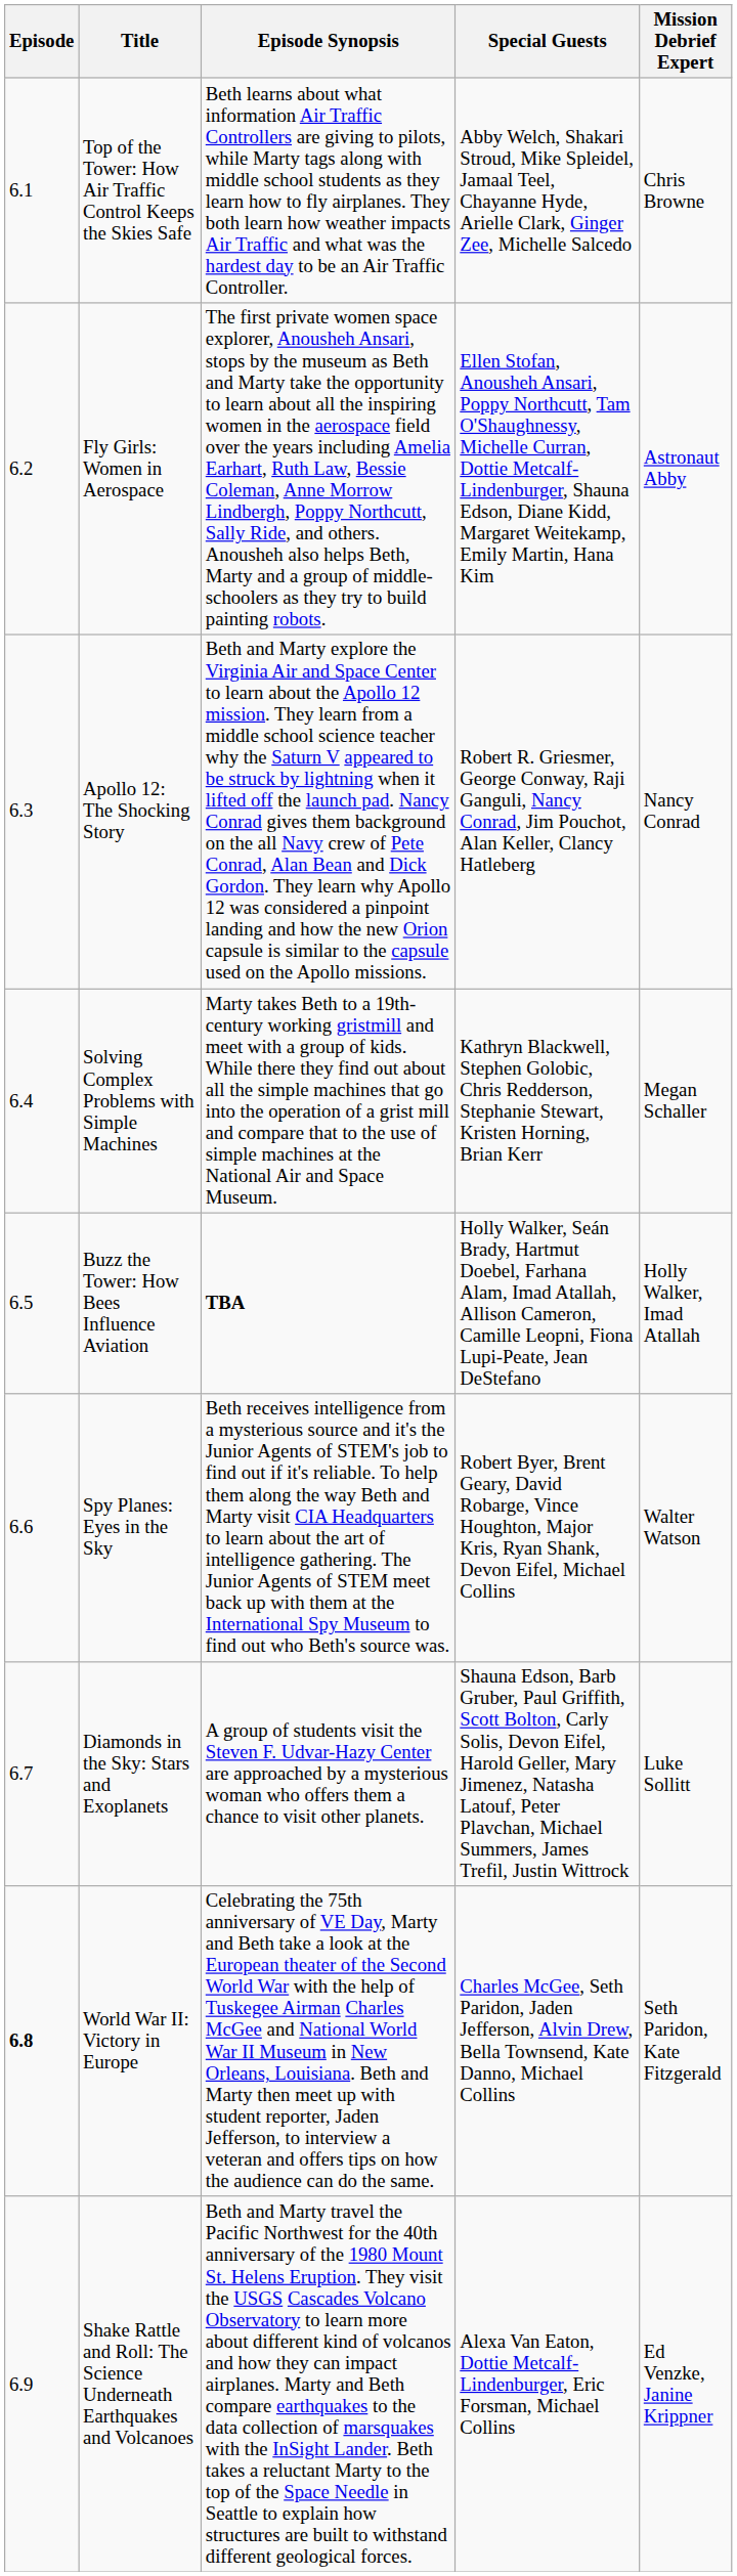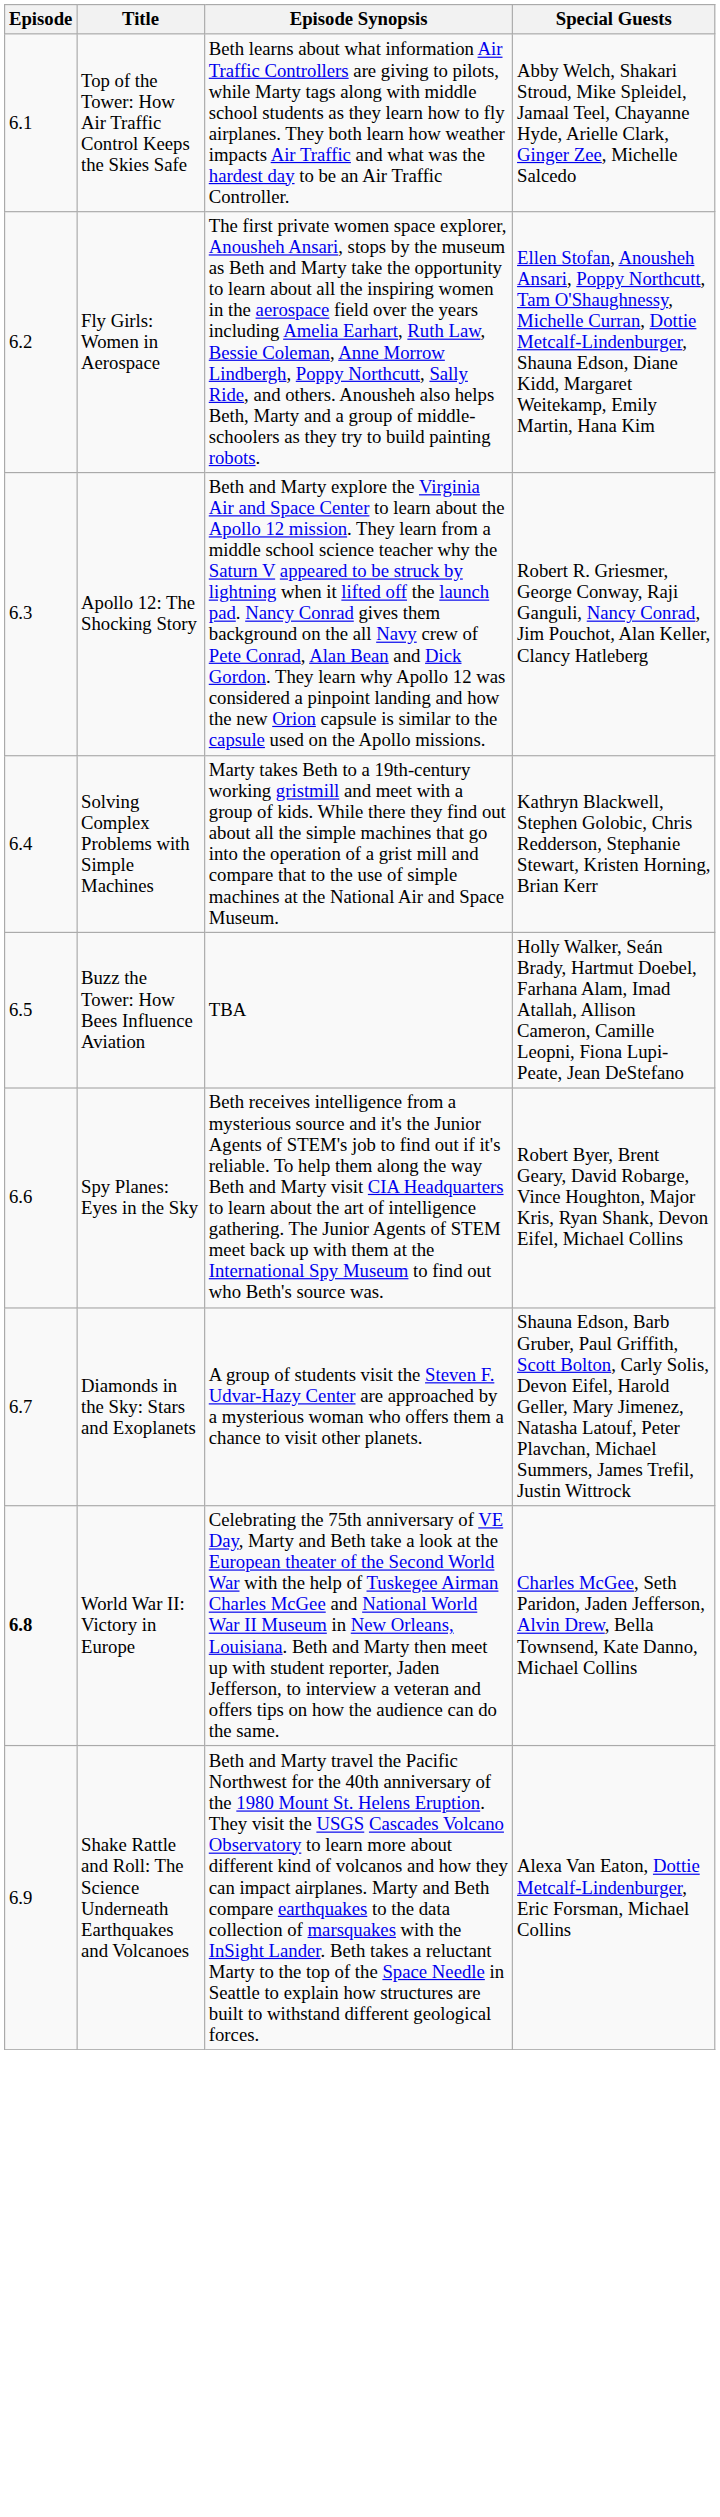 <table class="wikitable">
 <tr>
 <th>Episode</th>
 <th>Title</th>
 <th>Episode Synopsis</th>
 <th>Special Guests</th>
-<th>Mission Debrief Expert</th>
 </tr>
 <tr>
 <td>6.1</td>
 <td>Top of the Tower: How Air Traffic Control Keeps the Skies Safe</td>
 <td>Beth learns about what information <a href='#'>Air Traffic Controllers</a> are giving to pilots, while Marty tags along with middle school students as they learn how to fly airplanes. They both learn how weather impacts <a href='#'>Air Traffic</a> and what was the <a href='#'>hardest day</a> to be an Air Traffic Controller.</td>
 <td>Abby Welch, Shakari Stroud, Mike Spleidel, Jamaal Teel, Chayanne Hyde, Arielle Clark, <a href='#'>Ginger Zee</a>, Michelle Salcedo</td>
-<td>Chris Browne</td>
 </tr>
 <tr>
 <td>6.2</td>
 <td>Fly Girls: Women in Aerospace</td>
 <td>The first private women space explorer, <a href='#'>Anousheh Ansari</a>, stops by the museum as Beth and Marty take the opportunity to learn about all the inspiring women in the <a href='#'>aerospace</a> field over the years including <a href='#'>Amelia Earhart</a>, <a href='#'>Ruth Law</a>, <a href='#'>Bessie Coleman</a>, <a href='#'>Anne Morrow Lindbergh</a>, <a href='#'>Poppy Northcutt</a>, <a href='#'>Sally Ride</a>, and others. Anousheh also helps Beth, Marty and a group of middle-schoolers as they try to build painting <a href='#'>robots</a>.</td>
 <td><a href='#'>Ellen Stofan</a>, <a href='#'>Anousheh Ansari</a>, <a href='#'>Poppy Northcutt</a>, <a href='#'>Tam O'Shaughnessy</a>, <a href='#'>Michelle Curran</a>, <a href='#'>Dottie Metcalf-Lindenburger</a>, Shauna Edson, Diane Kidd, Margaret Weitekamp, Emily Martin, Hana Kim</td>
-<td><a href='#'>Astronaut Abby</a></td>
 </tr>
 <tr>
 <td>6.3</td>
 <td>Apollo 12: The Shocking Story</td>
 <td>Beth and Marty explore the <a href='#'>Virginia Air and Space Center</a> to learn about the <a href='#'>Apollo 12 mission</a>. They learn from a middle school science teacher why the <a href='#'>Saturn V</a> <a href='#'>appeared to be struck by lightning</a> when it <a href='#'>lifted off</a> the <a href='#'>launch pad</a>. <a href='#'>Nancy Conrad</a> gives them background on the all <a href='#'>Navy</a> crew of <a href='#'>Pete Conrad</a>, <a href='#'>Alan Bean</a> and <a href='#'>Dick Gordon</a>. They learn why Apollo 12 was considered a pinpoint landing and how the new <a href='#'>Orion</a> capsule is similar to the <a href='#'>capsule</a> used on the Apollo missions.</td>
 <td>Robert R. Griesmer, George Conway, Raji Ganguli, <a href='#'>Nancy Conrad</a>, Jim Pouchot, Alan Keller, Clancy Hatleberg</td>
-<td>Nancy Conrad</td>
 </tr>
 <tr>
 <td>6.4</td>
 <td>Solving Complex Problems with Simple Machines</td>
 <td>Marty takes Beth to a 19th-century working <a href='#'>gristmill</a> and meet with a group of kids. While there they find out about all the simple machines that go into the operation of a grist mill and compare that to the use of simple machines at the National Air and Space Museum.</td>
 <td>Kathryn Blackwell, Stephen Golobic, Chris Redderson, Stephanie Stewart, Kristen Horning, Brian Kerr</td>
-<td>Megan Schaller</td>
 </tr>
 <tr>
 <td>6.5</td>
 <td>Buzz the Tower: How Bees Influence Aviation</td>
-<td><strong>TBA</strong></td>
+<td>TBA</td>
 <td>Holly Walker, Seán Brady, Hartmut Doebel, Farhana Alam, Imad Atallah, Allison Cameron, Camille Leopni, Fiona Lupi-Peate, Jean DeStefano<br></td>
-<td>Holly Walker, Imad Atallah</td>
 </tr>
 <tr>
 <td>6.6</td>
 <td>Spy Planes: Eyes in the Sky</td>
 <td>Beth receives intelligence from a mysterious source and it's the Junior Agents of STEM's job to find out if it's reliable. To help them along the way Beth and Marty visit <a href='#'>CIA Headquarters</a> to learn about the art of intelligence gathering. The Junior Agents of STEM meet back up with them at the <a href='#'>International Spy Museum</a> to find out who Beth's source was.</td>
 <td>Robert Byer, Brent Geary, David Robarge, Vince Houghton, Major Kris, Ryan Shank, Devon Eifel, Michael Collins</td>
-<td>Walter Watson</td>
 </tr>
 <tr>
 <td>6.7</td>
 <td>Diamonds in the Sky: Stars and Exoplanets</td>
 <td>A group of students visit the <a href='#'>Steven F. Udvar-Hazy Center</a> are approached by a mysterious woman who offers them a chance to visit other planets.</td>
 <td>Shauna Edson, Barb Gruber, Paul Griffith, <a href='#'>Scott Bolton</a>, Carly Solis, Devon Eifel, Harold Geller, Mary Jimenez, Natasha Latouf, Peter Plavchan, Michael Summers, James Trefil, Justin Wittrock</td>
-<td>Luke Sollitt</td>
 </tr>
 <tr>
 <td><strong>6.8</strong></td>
 <td>World War II: Victory in Europe</td>
 <td>Celebrating the 75th anniversary of <a href='#'>VE Day</a>, Marty and Beth take a look at the <a href='#'>European theater of the Second World War</a> with the help of <a href='#'>Tuskegee Airman</a> <a href='#'>Charles McGee</a> and <a href='#'>National World War II Museum</a> in <a href='#'>New Orleans, Louisiana</a>. Beth and Marty then meet up with student reporter, Jaden Jefferson, to interview a veteran and offers tips on how the audience can do the same.</td>
 <td><a href='#'>Charles McGee</a>, Seth Paridon, Jaden Jefferson, <a href='#'>Alvin Drew</a>, Bella Townsend, Kate Danno, Michael Collins</td>
-<td>Seth Paridon, Kate Fitzgerald</td>
 </tr>
 <tr>
 <td>6.9</td>
 <td>Shake Rattle and Roll: The Science Underneath Earthquakes and Volcanoes</td>
 <td>Beth and Marty travel the Pacific Northwest for the 40th anniversary of the <a href='#'>1980 Mount St. Helens Eruption</a>. They visit the <a href='#'>USGS</a> <a href='#'>Cascades Volcano Observatory</a> to learn more about different kind of volcanos and how they can impact airplanes. Marty and Beth compare <a href='#'>earthquakes</a> to the data collection of <a href='#'>marsquakes</a> with the <a href='#'>InSight Lander</a>. Beth takes a reluctant Marty to the top of the <a href='#'>Space Needle</a> in Seattle to explain how structures are built to withstand different geological forces.</td>
 <td>Alexa Van Eaton, <a href='#'>Dottie Metcalf-Lindenburger</a>, Eric Forsman, Michael Collins</td>
-<td>Ed Venzke, <a href='#'>Janine Krippner</a></td>
 </tr>
 </table>
